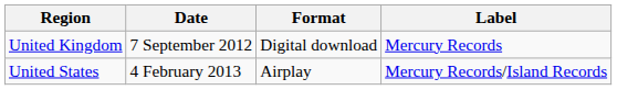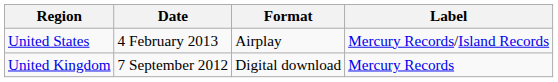 <table class=wikitable>
 <tr>
 <th>Region</th>
 <th>Date</th>
 <th>Format</th>
 <th>Label</th>
 </tr>
 <tr>
+<td><a href='#'>United States</a></td>
+<td>4 February 2013</td>
+<td>Airplay</td>
+<td><a href='#'>Mercury Records</a>/<a href='#'>Island Records</a></td>
+</tr>
+<tr>
 <td><a href='#'>United Kingdom</a></td>
 <td>7 September 2012</td>
 <td>Digital download</td>
 <td><a href='#'>Mercury Records</a></td>
 </tr>
-<tr>
-<td><a href='#'>United States</a></td>
-<td>4 February 2013</td>
-<td>Airplay</td>
-<td><a href='#'>Mercury Records</a>/<a href='#'>Island Records</a></td>
-</tr>
 </table>
